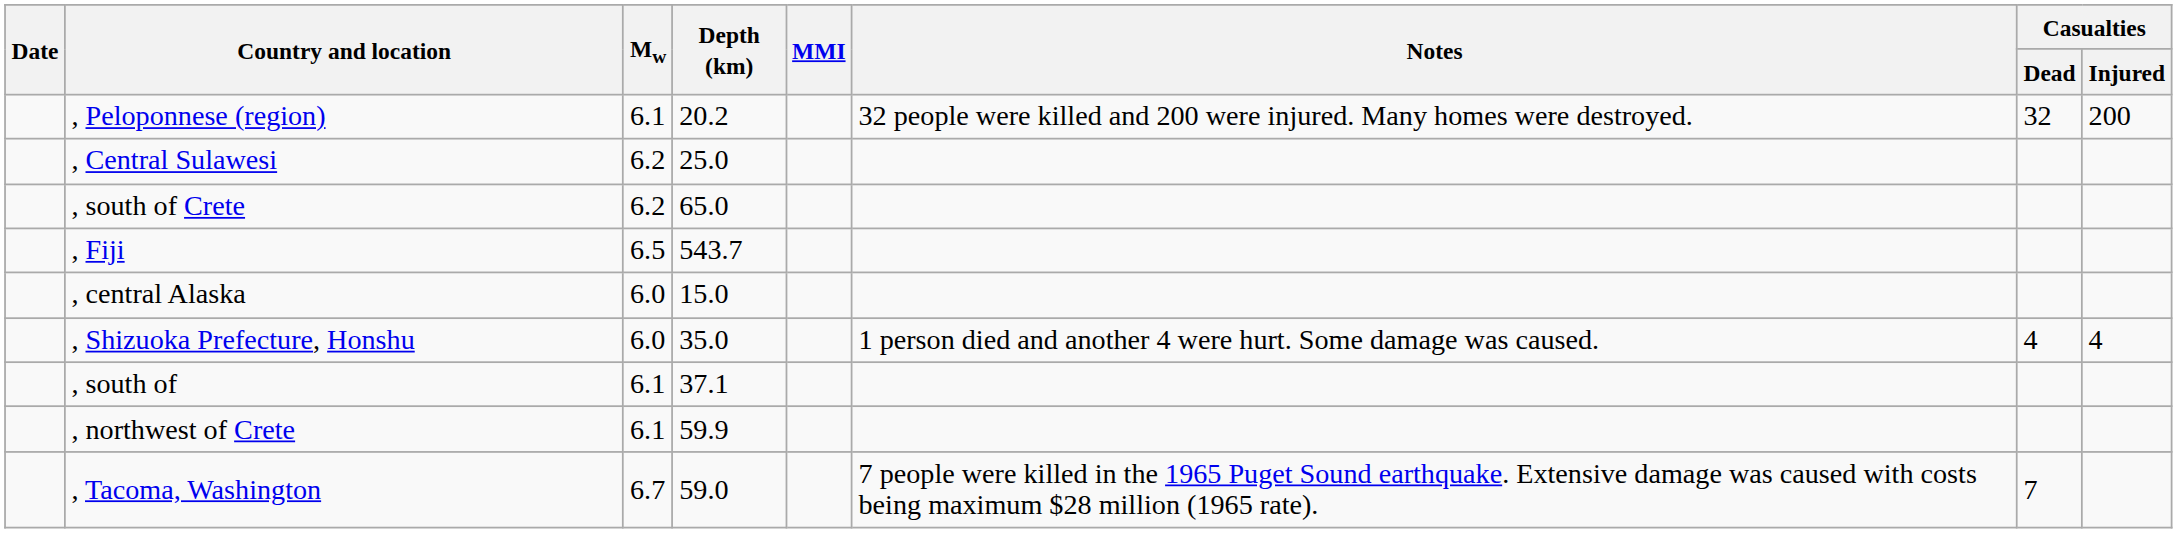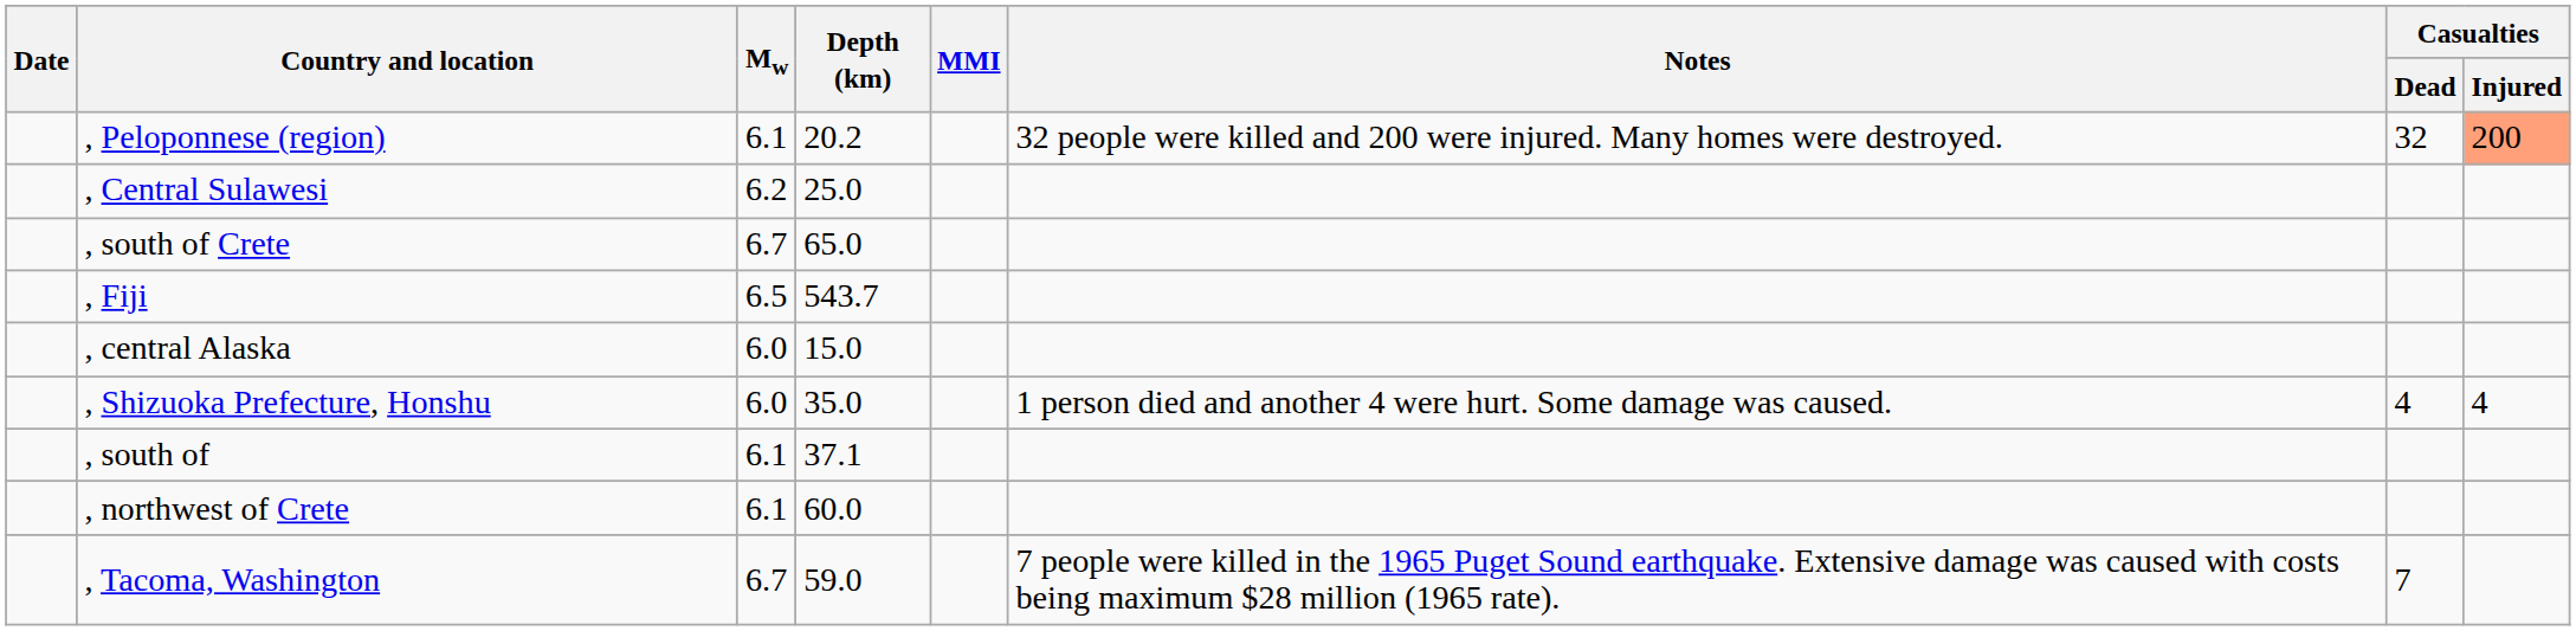 <table class="wikitable sortable sort-under" style="border:1px black; margin-left:1em;">
 <tr>
 <th rowspan="2"><small>Date</small></th>
 <th rowspan="2" style="width: 310px"><small>Country and location</small></th>
 <th rowspan="2"><small>M<sub>w</sub></small></th>
 <th rowspan="2"><small>Depth (km)</small></th>
 <th rowspan="2"><small><a href='#'>MMI</a></small></th>
 <th rowspan="2" class="unsortable"><small>Notes</small></th>
 <th colspan="2"><small>Casualties</small></th>
 </tr>
 <tr>
 <th><small>Dead</small></th>
 <th><small>Injured</small></th>
 </tr>
 <tr>
 <td></td>
 <td>, <a href='#'>Peloponnese (region)</a></td>
 <td>6.1</td>
 <td>20.2</td>
 <td></td>
 <td>32 people were killed and 200 were injured. Many homes were destroyed.</td>
 <td>32</td>
-<td>200</td>
+<td style="background: lightsalmon;">200</td>
 </tr>
 <tr>
 <td></td>
 <td>, <a href='#'>Central Sulawesi</a></td>
 <td>6.2</td>
 <td>25.0</td>
 <td></td>
 <td></td>
 <td></td>
 <td></td>
 </tr>
 <tr>
 <td></td>
 <td>, south of <a href='#'>Crete</a></td>
-<td>6.2</td>
+<td>6.7</td>
 <td>65.0</td>
 <td></td>
 <td></td>
 <td></td>
 <td></td>
 </tr>
 <tr>
 <td></td>
 <td>, <a href='#'>Fiji</a></td>
 <td>6.5</td>
 <td>543.7</td>
 <td></td>
 <td></td>
 <td></td>
 <td></td>
 </tr>
 <tr>
 <td></td>
 <td>, central Alaska</td>
 <td>6.0</td>
 <td>15.0</td>
 <td></td>
 <td></td>
 <td></td>
 <td></td>
 </tr>
 <tr>
 <td></td>
 <td>, <a href='#'>Shizuoka Prefecture</a>, <a href='#'>Honshu</a></td>
 <td>6.0</td>
 <td>35.0</td>
 <td></td>
 <td>1 person died and another 4 were hurt. Some damage was caused.</td>
 <td>4</td>
 <td>4</td>
 </tr>
 <tr>
 <td></td>
 <td>, south of</td>
 <td>6.1</td>
 <td>37.1</td>
 <td></td>
 <td></td>
 <td></td>
 <td></td>
 </tr>
 <tr>
 <td></td>
 <td>, northwest of <a href='#'>Crete</a></td>
 <td>6.1</td>
-<td>59.9</td>
+<td>60.0</td>
 <td></td>
 <td></td>
 <td></td>
 <td></td>
 </tr>
 <tr>
 <td></td>
 <td>, <a href='#'>Tacoma, Washington</a></td>
 <td>6.7</td>
 <td>59.0</td>
 <td></td>
 <td>7 people were killed in the <a href='#'>1965 Puget Sound earthquake</a>. Extensive damage was caused with costs being maximum $28 million (1965 rate).</td>
 <td>7</td>
 <td></td>
 </tr>
 </table>
